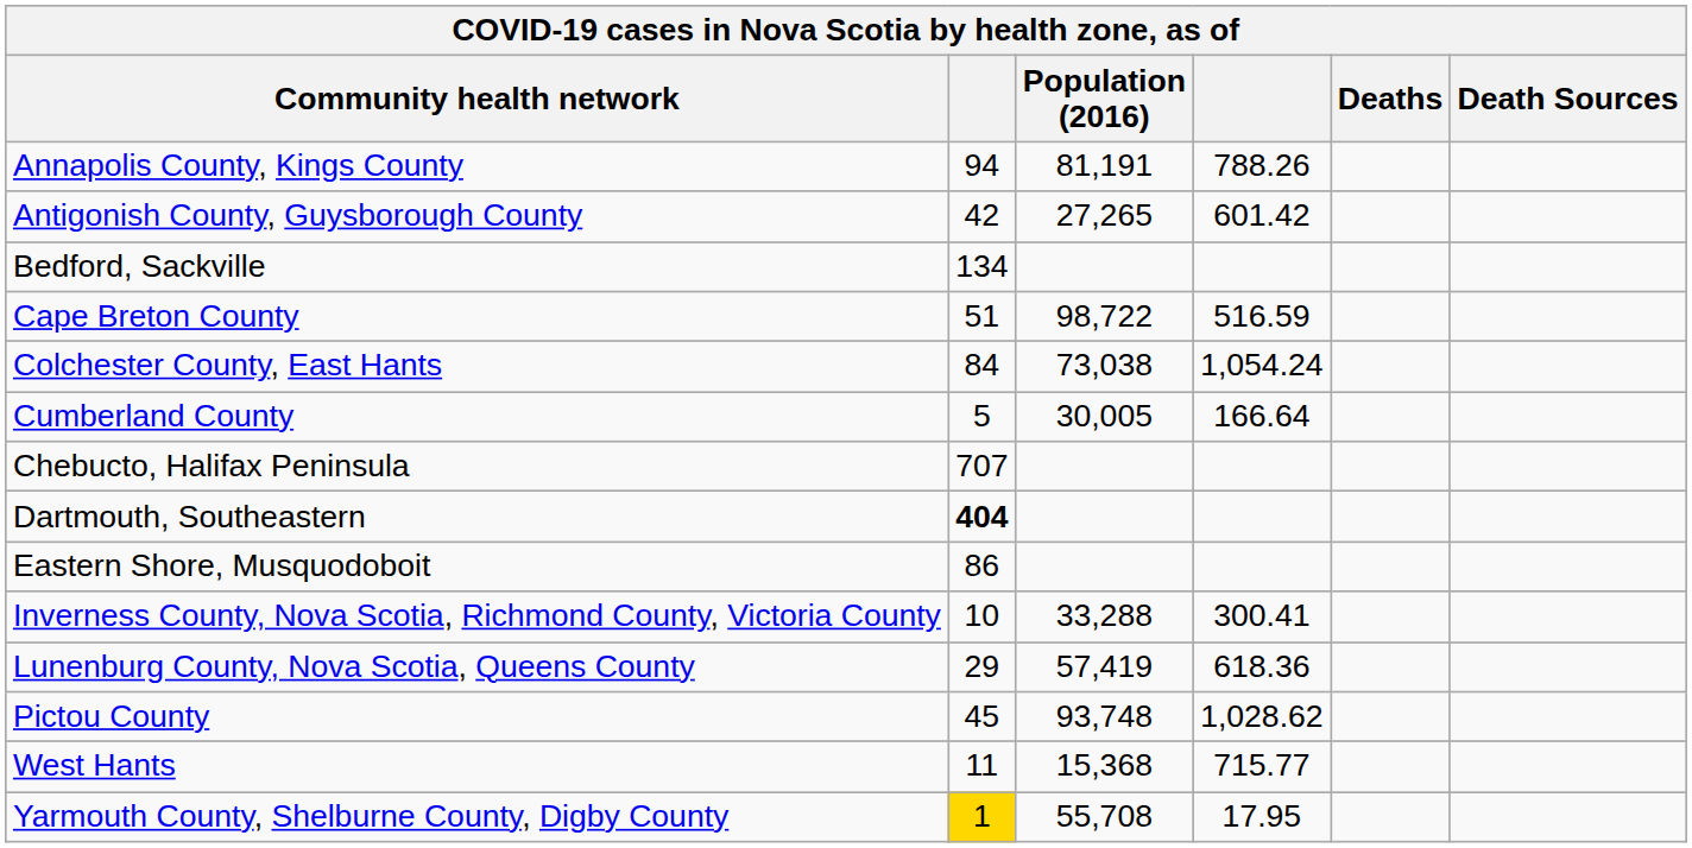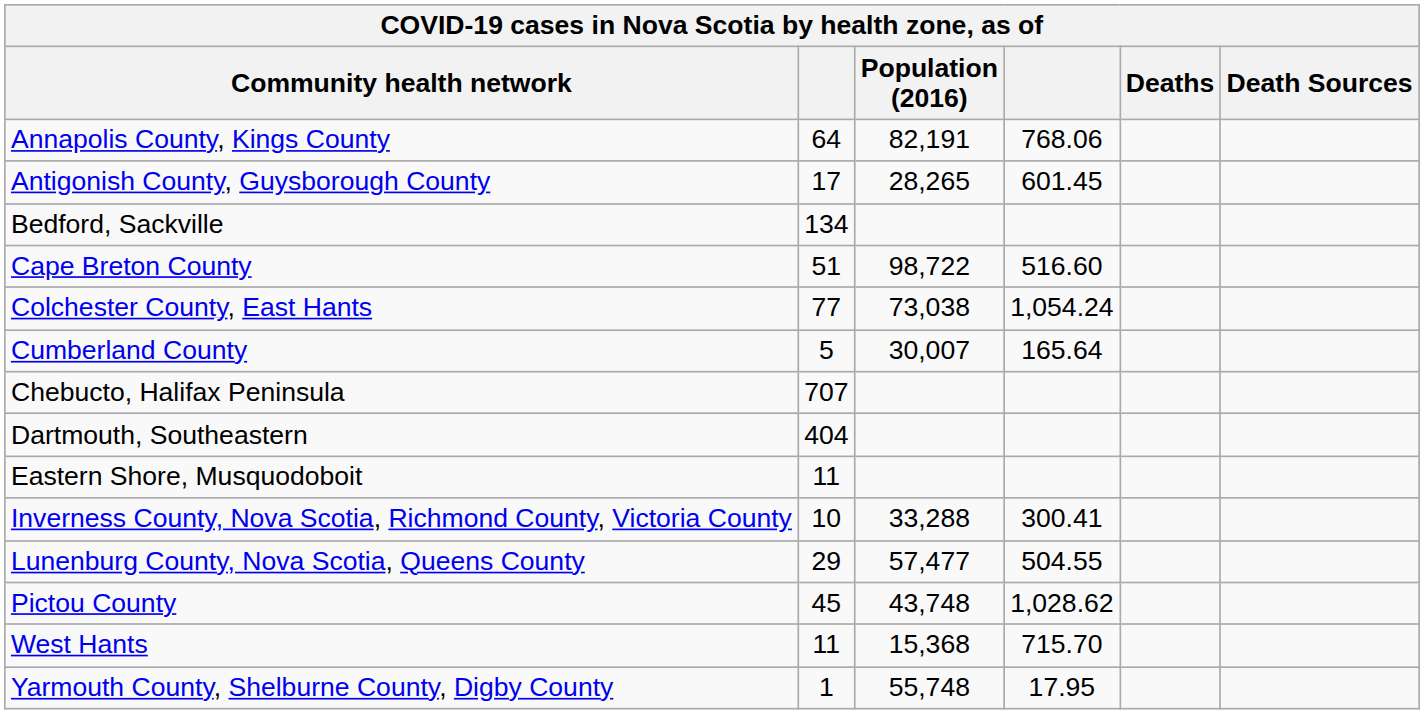 <table class="wikitable sortable" style="text-align:center">
 <tr>
 <th colspan="13">COVID-19 cases in Nova Scotia by health zone, as of </th>
 </tr>
 <tr>
 <th>Community health network</th>
 <th></th>
 <th>Population<br>(2016)</th>
 <th></th>
 <th>Deaths</th>
 <th>Death Sources</th>
 </tr>
 <tr>
 <td style="text-align:left;"><a href='#'>Annapolis County</a>, <a href='#'>Kings County</a></td>
-<td>94</td>
-<td>81,191</td>
-<td>788.26</td>
+<td>64</td>
+<td>82,191</td>
+<td>768.06</td>
 <td></td>
 <td></td>
 </tr>
 <tr>
 <td style="text-align:left;"><a href='#'>Antigonish County</a>, <a href='#'>Guysborough County</a></td>
-<td>42</td>
-<td>27,265</td>
-<td>601.42</td>
+<td>17</td>
+<td>28,265</td>
+<td>601.45</td>
 <td></td>
 <td></td>
 </tr>
 <tr>
 <td style="text-align:left;">Bedford, Sackville</td>
 <td>134</td>
 <td></td>
 <td></td>
 <td></td>
 <td></td>
 </tr>
 <tr>
 <td style="text-align:left;"><a href='#'>Cape Breton County</a></td>
 <td>51</td>
 <td>98,722</td>
-<td>516.59</td>
+<td>516.60</td>
 <td></td>
 <td></td>
 </tr>
 <tr>
 <td style="text-align:left;"><a href='#'>Colchester County</a>, <a href='#'>East Hants</a></td>
-<td>84</td>
+<td>77</td>
 <td>73,038</td>
 <td>1,054.24</td>
 <td></td>
 <td></td>
 </tr>
 <tr>
 <td style="text-align:left;"><a href='#'>Cumberland County</a></td>
 <td>5</td>
-<td>30,005</td>
-<td>166.64</td>
+<td>30,007</td>
+<td>165.64</td>
 <td></td>
 <td></td>
 </tr>
 <tr>
 <td style="text-align:left;">Chebucto, Halifax Peninsula</td>
 <td>707</td>
 <td></td>
 <td></td>
 <td></td>
 <td></td>
 </tr>
 <tr>
 <td style="text-align:left;">Dartmouth, Southeastern</td>
-<td><strong>404</strong></td>
+<td>404</td>
 <td></td>
 <td></td>
 <td></td>
 <td></td>
 </tr>
 <tr>
 <td style="text-align:left;">Eastern Shore, Musquodoboit</td>
-<td>86</td>
+<td>11</td>
 <td></td>
 <td></td>
 <td></td>
 <td></td>
 </tr>
 <tr>
 <td style="text-align:left;"><a href='#'>Inverness County, Nova Scotia</a>, <a href='#'>Richmond County</a>, <a href='#'>Victoria County</a></td>
 <td>10</td>
 <td>33,288</td>
 <td>300.41</td>
 <td></td>
 <td></td>
 </tr>
 <tr>
 <td style="text-align:left;"><a href='#'>Lunenburg County, Nova Scotia</a>, <a href='#'>Queens County</a></td>
 <td>29</td>
-<td>57,419</td>
-<td>618.36</td>
+<td>57,477</td>
+<td>504.55</td>
 <td></td>
 <td></td>
 </tr>
 <tr>
 <td style="text-align:left;"><a href='#'>Pictou County</a></td>
 <td>45</td>
-<td>93,748</td>
+<td>43,748</td>
 <td>1,028.62</td>
 <td></td>
 <td></td>
 </tr>
 <tr>
 <td style="text-align:left;"><a href='#'>West Hants</a></td>
 <td>11</td>
 <td>15,368</td>
-<td>715.77</td>
+<td>715.70</td>
 <td></td>
 <td></td>
 </tr>
 <tr>
 <td style="text-align:left;"><a href='#'>Yarmouth County</a>, <a href='#'>Shelburne County</a>, <a href='#'>Digby County</a></td>
-<td style="background: gold;">1</td>
-<td>55,708</td>
+<td>1</td>
+<td>55,748</td>
 <td>17.95</td>
 <td></td>
 <td></td>
 </tr>
 </table>
